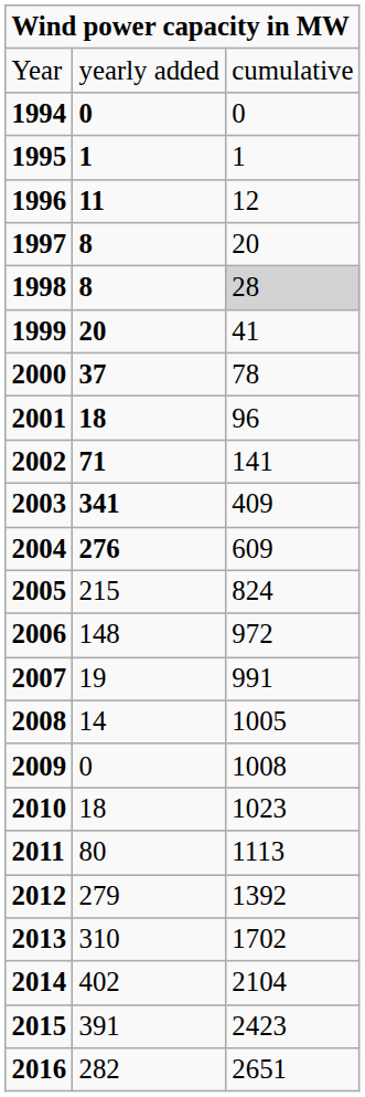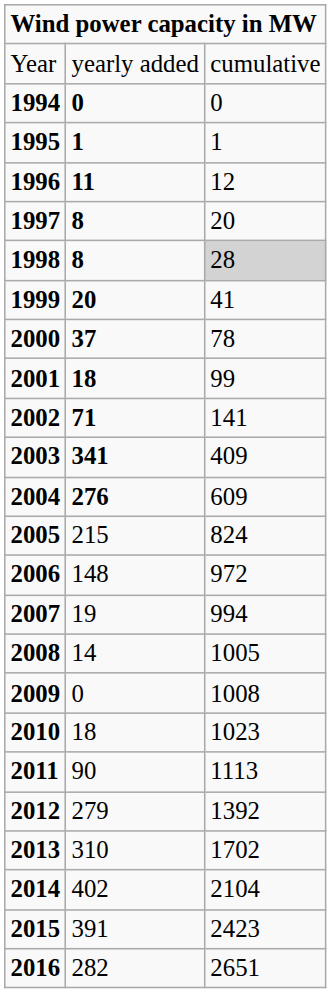 <table class="wikitable mw-collapsible mw-collapsed">
 <tr>
 <td colspan="3"><strong>Wind power capacity in MW</strong></td>
 </tr>
 <tr>
 <td>Year</td>
 <td>yearly added</td>
 <td>cumulative</td>
 </tr>
 <tr>
 <td><strong>1994</strong></td>
 <td><strong>0</strong></td>
 <td>0</td>
 </tr>
 <tr>
 <td><strong>1995</strong></td>
 <td><strong>1</strong></td>
 <td>1</td>
 </tr>
 <tr>
 <td><strong>1996</strong></td>
 <td><strong>11</strong></td>
 <td>12</td>
 </tr>
 <tr>
 <td><strong>1997</strong></td>
 <td><strong>8</strong></td>
 <td>20</td>
 </tr>
 <tr>
 <td><strong>1998</strong></td>
 <td><strong>8</strong></td>
 <td style="background: lightgrey;">28</td>
 </tr>
 <tr>
 <td><strong>1999</strong></td>
 <td><strong>20</strong></td>
 <td>41</td>
 </tr>
 <tr>
 <td><strong>2000</strong></td>
 <td><strong>37</strong></td>
 <td>78</td>
 </tr>
 <tr>
 <td><strong>2001</strong></td>
 <td><strong>18</strong></td>
-<td>96</td>
+<td>99</td>
 </tr>
 <tr>
 <td><strong>2002</strong></td>
 <td><strong>71</strong></td>
 <td>141</td>
 </tr>
 <tr>
 <td><strong>2003</strong></td>
 <td><strong>341</strong></td>
 <td>409</td>
 </tr>
 <tr>
 <td><strong>2004</strong></td>
 <td><strong>276</strong></td>
 <td>609</td>
 </tr>
 <tr>
 <td><strong>2005</strong></td>
 <td>215</td>
 <td>824</td>
 </tr>
 <tr>
 <td><strong>2006</strong></td>
 <td>148</td>
 <td>972</td>
 </tr>
 <tr>
 <td><strong>2007</strong></td>
 <td>19</td>
-<td>991</td>
+<td>994</td>
 </tr>
 <tr>
 <td><strong>2008</strong></td>
 <td>14</td>
 <td>1005</td>
 </tr>
 <tr>
 <td><strong>2009</strong></td>
 <td>0</td>
 <td>1008</td>
 </tr>
 <tr>
 <td><strong>2010</strong></td>
 <td>18</td>
 <td>1023</td>
 </tr>
 <tr>
 <td><strong>2011</strong></td>
-<td>80</td>
+<td>90</td>
 <td>1113</td>
 </tr>
 <tr>
 <td><strong>2012</strong></td>
 <td>279</td>
 <td>1392</td>
 </tr>
 <tr>
 <td><strong>2013</strong></td>
 <td>310</td>
 <td>1702</td>
 </tr>
 <tr>
 <td><strong>2014</strong></td>
 <td>402</td>
 <td>2104</td>
 </tr>
 <tr>
 <td><strong>2015</strong></td>
 <td>391</td>
 <td>2423</td>
 </tr>
 <tr>
 <td><strong>2016</strong></td>
 <td>282</td>
 <td>2651</td>
 </tr>
 </table>
